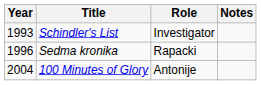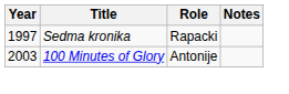 <table class="wikitable sortable">
 <tr>
 <th>Year</th>
 <th>Title</th>
 <th>Role</th>
 <th class="unsortable">Notes</th>
 </tr>
 <tr>
-<td>1993</td>
-<td><em><a href='#'>Schindler's List</a></em></td>
-<td>Investigator</td>
-<td></td>
-</tr>
-<tr>
-<td>1996</td>
+<td>1997</td>
 <td><em>Sedma kronika</em></td>
 <td>Rapacki</td>
 <td></td>
 </tr>
 <tr>
-<td>2004</td>
+<td>2003</td>
 <td><em><a href='#'>100 Minutes of Glory</a></em></td>
 <td>Antonije</td>
 <td></td>
 </tr>
 </table>
